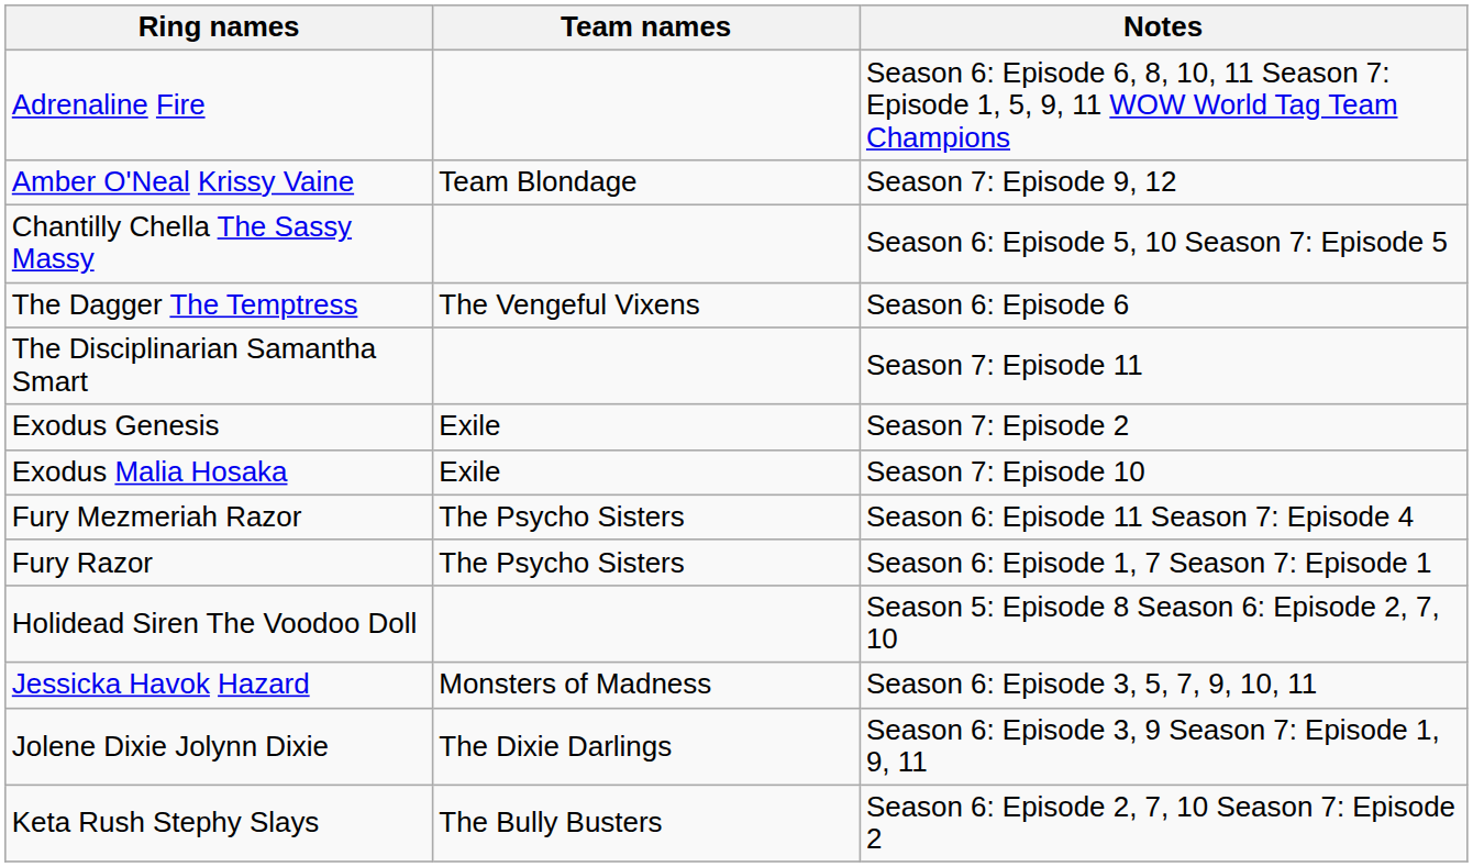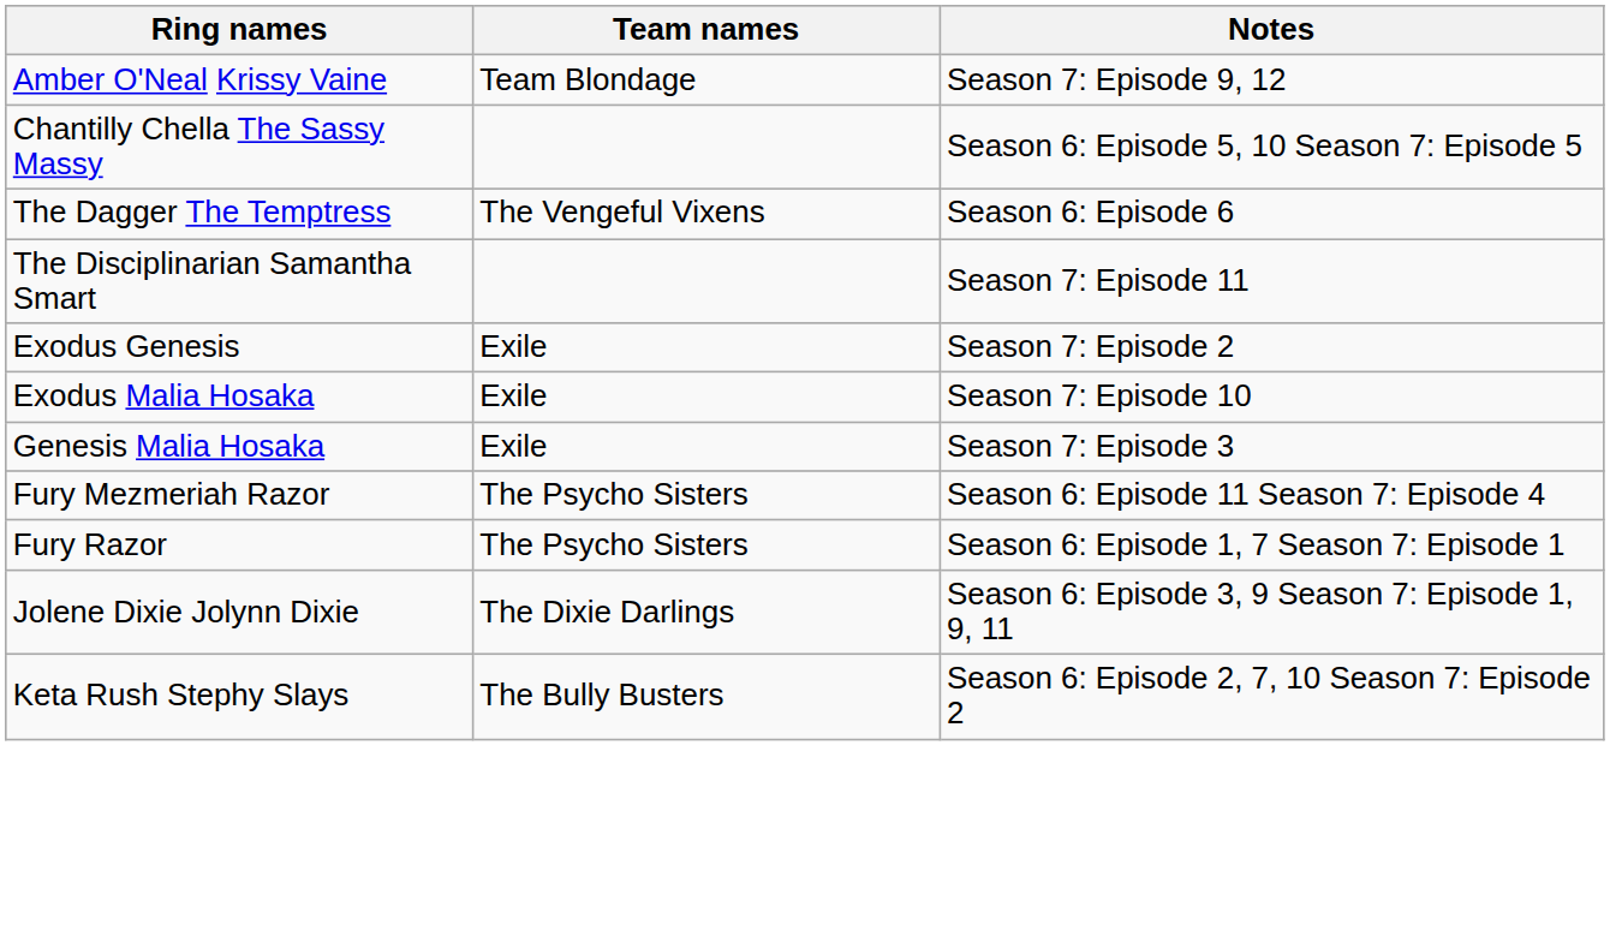 <table class="wikitable sortable" style="width:65%;">
 <tr>
 <th width=19%>Ring names</th>
 <th width=19%>Team names</th>
 <th width=27%>Notes</th>
-</tr>
-<tr>
-<td><a href='#'>Adrenaline</a>  <a href='#'>Fire</a></td>
-<td></td>
-<td>Season 6: Episode 6, 8, 10, 11  Season 7: Episode 1, 5, 9, 11  <a href='#'>WOW World Tag Team Champions</a></td>
 </tr>
 <tr>
 <td><a href='#'>Amber O'Neal</a>  <a href='#'>Krissy Vaine</a></td>
 <td>Team Blondage</td>
 <td>Season 7: Episode 9, 12</td>
 </tr>
 <tr>
 <td>Chantilly Chella  <a href='#'>The Sassy Massy</a></td>
 <td></td>
 <td>Season 6: Episode 5, 10  Season 7: Episode 5</td>
 </tr>
 <tr>
 <td>The Dagger  <a href='#'>The Temptress</a></td>
 <td>The Vengeful Vixens</td>
 <td>Season 6: Episode 6</td>
 </tr>
 <tr>
 <td>The Disciplinarian  Samantha Smart</td>
 <td></td>
 <td>Season 7: Episode 11</td>
 </tr>
 <tr>
 <td>Exodus  Genesis</td>
 <td>Exile</td>
 <td>Season 7: Episode 2</td>
 </tr>
 <tr>
 <td>Exodus  <a href='#'>Malia Hosaka</a></td>
 <td>Exile</td>
 <td>Season 7: Episode 10</td>
 </tr>
 <tr>
+<td>Genesis  <a href='#'>Malia Hosaka</a></td>
+<td>Exile</td>
+<td>Season 7: Episode 3</td>
+</tr>
+<tr>
 <td>Fury  Mezmeriah  Razor</td>
 <td>The Psycho Sisters</td>
 <td>Season 6: Episode 11  Season 7: Episode 4</td>
 </tr>
 <tr>
 <td>Fury  Razor</td>
 <td>The Psycho Sisters</td>
 <td>Season 6: Episode 1, 7  Season 7: Episode 1</td>
-</tr>
-<tr>
-<td>Holidead  Siren The Voodoo Doll</td>
-<td></td>
-<td>Season 5: Episode 8  Season 6: Episode 2, 7, 10</td>
-</tr>
-<tr>
-<td><a href='#'>Jessicka Havok</a>  <a href='#'>Hazard</a></td>
-<td>Monsters of Madness</td>
-<td>Season 6: Episode 3, 5, 7, 9, 10, 11</td>
 </tr>
 <tr>
 <td>Jolene Dixie  Jolynn Dixie</td>
 <td>The Dixie Darlings</td>
 <td>Season 6: Episode 3, 9  Season 7: Episode 1, 9, 11</td>
 </tr>
 <tr>
 <td>Keta Rush  Stephy Slays</td>
 <td>The Bully Busters</td>
 <td>Season 6: Episode 2, 7, 10  Season 7: Episode 2</td>
 </tr>
 </table>
